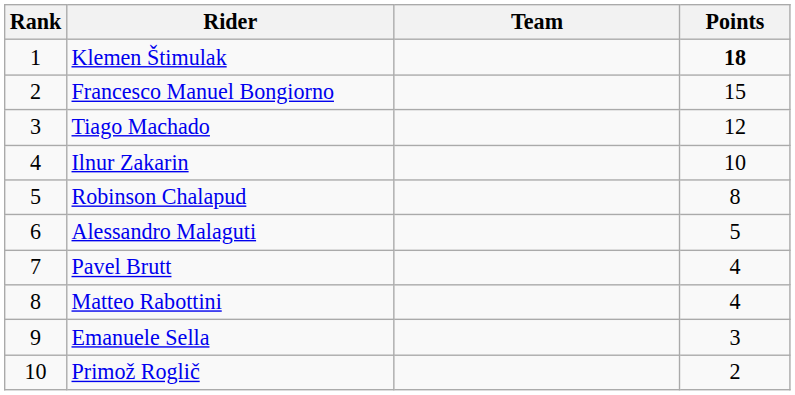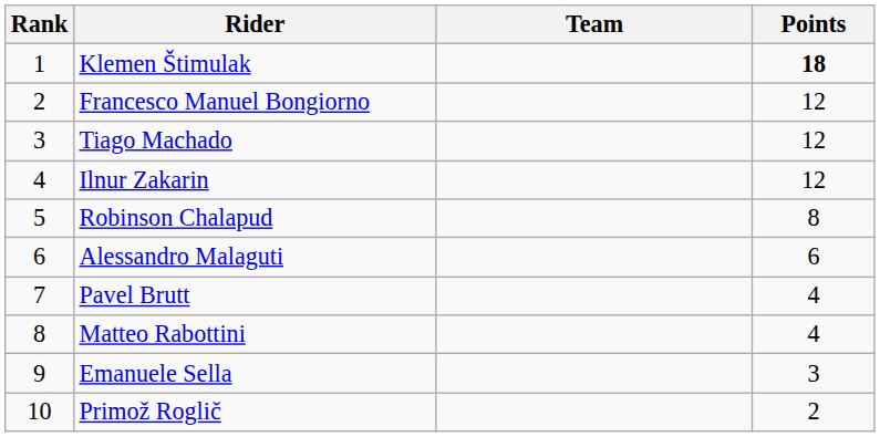 <table class="wikitable">
 <tr>
 <th align=right>Rank</th>
 <th>Rider</th>
 <th>Team</th>
 <th>Points</th>
 </tr>
 <tr>
 <td align=center>1</td>
 <td width=230px> <a href='#'>Klemen Štimulak</a> </td>
 <td width=200px></td>
 <td width=72px align=center><strong>18</strong></td>
 </tr>
 <tr>
 <td style="text-align:center;">2</td>
 <td> <a href='#'>Francesco Manuel Bongiorno</a></td>
 <td></td>
-<td style="text-align:center;">15</td>
+<td style="text-align:center;">12</td>
 </tr>
 <tr>
 <td style="text-align:center;">3</td>
 <td> <a href='#'>Tiago Machado</a> </td>
 <td></td>
 <td style="text-align:center;">12</td>
 </tr>
 <tr>
 <td style="text-align:center;">4</td>
 <td> <a href='#'>Ilnur Zakarin</a></td>
 <td></td>
-<td style="text-align:center;">10</td>
+<td style="text-align:center;">12</td>
 </tr>
 <tr>
 <td style="text-align:center;">5</td>
 <td> <a href='#'>Robinson Chalapud</a></td>
 <td></td>
 <td style="text-align:center;">8</td>
 </tr>
 <tr>
 <td style="text-align:center;">6</td>
 <td> <a href='#'>Alessandro Malaguti</a></td>
 <td></td>
-<td style="text-align:center;">5</td>
+<td style="text-align:center;">6</td>
 </tr>
 <tr>
 <td style="text-align:center;">7</td>
 <td> <a href='#'>Pavel Brutt</a></td>
 <td></td>
 <td style="text-align:center;">4</td>
 </tr>
 <tr>
 <td style="text-align:center;">8</td>
 <td> <a href='#'>Matteo Rabottini</a></td>
 <td></td>
 <td style="text-align:center;">4</td>
 </tr>
 <tr>
 <td style="text-align:center;">9</td>
 <td> <a href='#'>Emanuele Sella</a></td>
 <td></td>
 <td style="text-align:center;">3</td>
 </tr>
 <tr>
 <td style="text-align:center;">10</td>
 <td> <a href='#'>Primož Roglič</a></td>
 <td></td>
 <td style="text-align:center;">2</td>
 </tr>
 </table>
